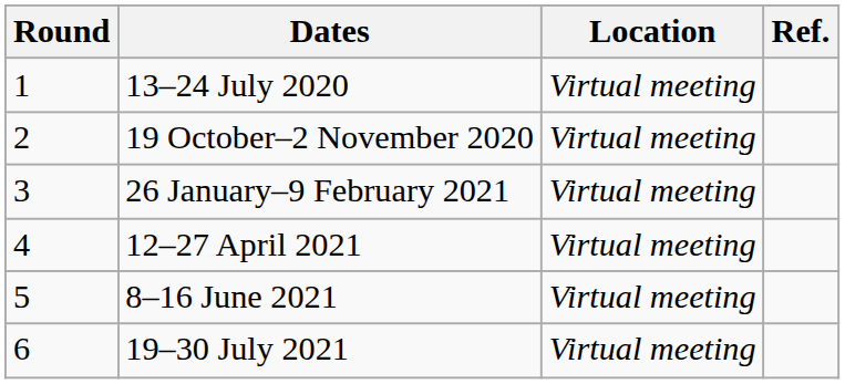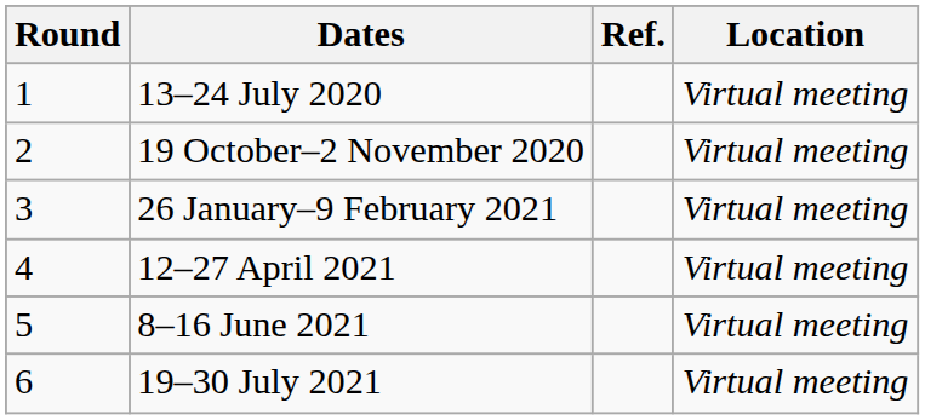 <table class="wikitable sortable">
 <tr>
 <th>Round</th>
 <th>Dates</th>
+<th>Ref.</th>
 <th>Location</th>
-<th>Ref.</th>
 </tr>
 <tr>
 <td>1</td>
 <td>13–24 July 2020</td>
+<td></td>
 <td><em>Virtual meeting</em></td>
-<td></td>
 </tr>
 <tr>
 <td>2</td>
 <td>19 October–2 November 2020</td>
+<td></td>
 <td><em>Virtual meeting</em></td>
-<td></td>
 </tr>
 <tr>
 <td>3</td>
 <td>26 January–9 February 2021</td>
+<td></td>
 <td><em>Virtual meeting</em></td>
-<td></td>
 </tr>
 <tr>
 <td>4</td>
 <td>12–27 April 2021</td>
+<td></td>
 <td><em>Virtual meeting</em></td>
-<td></td>
 </tr>
 <tr>
 <td>5</td>
 <td>8–16 June 2021</td>
+<td></td>
 <td><em>Virtual meeting</em></td>
-<td></td>
 </tr>
 <tr>
 <td>6</td>
 <td>19–30 July 2021</td>
+<td></td>
 <td><em>Virtual meeting</em></td>
-<td></td>
 </tr>
 </table>
